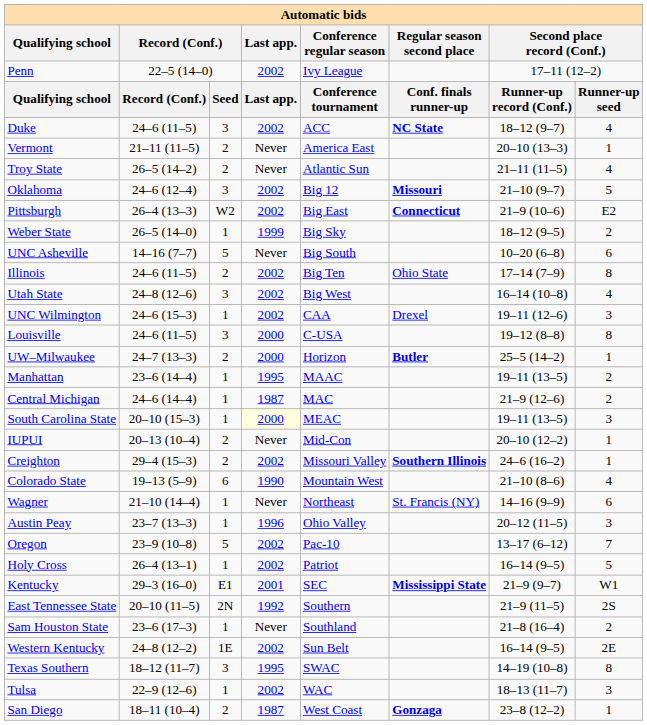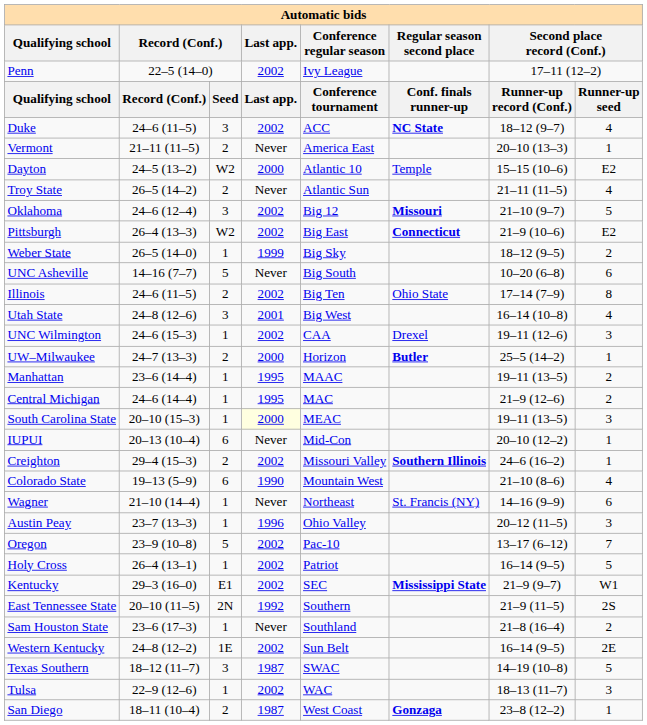 <table class="wikitable">
 <tr>
 <th colspan="8" style="background:#ffdead;">Automatic bids</th>
 </tr>
 <tr>
 <th>Qualifying school</th>
 <th colspan="2">Record (Conf.)</th>
 <th>Last app.</th>
 <th>Conference<br>regular season</th>
 <th>Regular season<br>second place</th>
 <th colspan="2">Second place<br>record (Conf.)</th>
 </tr>
 <tr>
 <td><a href='#'>Penn</a></td>
 <td colspan=2 align=center>22–5 (14–0)</td>
 <td align=center><a href='#'>2002</a></td>
 <td><a href='#'>Ivy League</a></td>
 <td></td>
 <td colspan=2 align=center>17–11 (12–2)</td>
 </tr>
 <tr>
 <th>Qualifying school</th>
 <th>Record (Conf.)</th>
 <th>Seed</th>
 <th>Last app.</th>
 <th>Conference<br>tournament</th>
 <th>Conf. finals<br>runner-up</th>
 <th>Runner-up<br>record (Conf.)</th>
 <th>Runner-up<br>seed</th>
 </tr>
 <tr>
 <td><a href='#'>Duke</a></td>
 <td align=center>24–6 (11–5)</td>
 <td align=center>3</td>
 <td align=center><a href='#'>2002</a></td>
 <td><a href='#'>ACC</a></td>
 <td><strong><a href='#'>NC State</a></strong></td>
 <td align=center>18–12 (9–7)</td>
 <td align=center>4</td>
 </tr>
 <tr>
 <td><a href='#'>Vermont</a></td>
 <td align=center>21–11 (11–5)</td>
 <td align=center>2</td>
 <td align=center>Never</td>
 <td><a href='#'>America East</a></td>
 <td></td>
 <td align=center>20–10 (13–3)</td>
 <td align=center>1</td>
+</tr>
+<tr>
+<td><a href='#'>Dayton</a></td>
+<td align=center>24–5 (13–2)</td>
+<td align=center>W2</td>
+<td align=center><a href='#'>2000</a></td>
+<td><a href='#'>Atlantic 10</a></td>
+<td><a href='#'>Temple</a></td>
+<td align=center>15–15 (10–6)</td>
+<td align=center>E2</td>
 </tr>
 <tr>
 <td><a href='#'>Troy State</a></td>
 <td align=center>26–5 (14–2)</td>
 <td align=center>2</td>
 <td align=center>Never</td>
 <td><a href='#'>Atlantic Sun</a></td>
 <td></td>
 <td align=center>21–11 (11–5)</td>
 <td align=center>4</td>
 </tr>
 <tr>
 <td><a href='#'>Oklahoma</a></td>
 <td align=center>24–6 (12–4)</td>
 <td align=center>3</td>
 <td align=center><a href='#'>2002</a></td>
 <td><a href='#'>Big 12</a></td>
 <td><strong><a href='#'>Missouri</a></strong></td>
 <td align=center>21–10 (9–7)</td>
 <td align=center>5</td>
 </tr>
 <tr>
 <td><a href='#'>Pittsburgh</a></td>
 <td align=center>26–4 (13–3)</td>
 <td align=center>W2</td>
 <td align=center><a href='#'>2002</a></td>
 <td><a href='#'>Big East</a></td>
 <td><strong><a href='#'>Connecticut</a></strong></td>
 <td align=center>21–9 (10–6)</td>
 <td align=center>E2</td>
 </tr>
 <tr>
 <td><a href='#'>Weber State</a></td>
 <td align=center>26–5 (14–0)</td>
 <td align=center>1</td>
 <td align=center><a href='#'>1999</a></td>
 <td><a href='#'>Big Sky</a></td>
 <td></td>
 <td align=center>18–12 (9–5)</td>
 <td align=center>2</td>
 </tr>
 <tr>
 <td><a href='#'>UNC Asheville</a></td>
 <td align=center>14–16 (7–7)</td>
 <td align=center>5</td>
 <td align=center>Never</td>
 <td><a href='#'>Big South</a></td>
 <td></td>
 <td align=center>10–20 (6–8)</td>
 <td align=center>6</td>
 </tr>
 <tr>
 <td><a href='#'>Illinois</a></td>
 <td align=center>24–6 (11–5)</td>
 <td align=center>2</td>
 <td align=center><a href='#'>2002</a></td>
 <td><a href='#'>Big Ten</a></td>
 <td><a href='#'>Ohio State</a></td>
 <td align=center>17–14 (7–9)</td>
 <td align=center>8</td>
 </tr>
 <tr>
 <td><a href='#'>Utah State</a></td>
 <td align=center>24–8 (12–6)</td>
 <td align=center>3</td>
-<td align=center><a href='#'>2002</a></td>
+<td align=center><a href='#'>2001</a></td>
 <td><a href='#'>Big West</a></td>
 <td></td>
 <td align=center>16–14 (10–8)</td>
 <td align=center>4</td>
 </tr>
 <tr>
 <td><a href='#'>UNC Wilmington</a></td>
 <td align=center>24–6 (15–3)</td>
 <td align=center>1</td>
 <td align=center><a href='#'>2002</a></td>
 <td><a href='#'>CAA</a></td>
 <td><a href='#'>Drexel</a></td>
 <td align=center>19–11 (12–6)</td>
 <td align=center>3</td>
-</tr>
-<tr>
-<td><a href='#'>Louisville</a></td>
-<td align=center>24–6 (11–5)</td>
-<td align=center>3</td>
-<td align=center><a href='#'>2000</a></td>
-<td><a href='#'>C-USA</a></td>
-<td></td>
-<td align=center>19–12 (8–8)</td>
-<td align=center>8</td>
 </tr>
 <tr>
 <td><a href='#'>UW–Milwaukee</a></td>
 <td align=center>24–7 (13–3)</td>
 <td align=center>2</td>
 <td align=center><a href='#'>2000</a></td>
 <td><a href='#'>Horizon</a></td>
 <td><strong><a href='#'>Butler</a></strong></td>
 <td align=center>25–5 (14–2)</td>
 <td align=center>1</td>
 </tr>
 <tr>
 <td><a href='#'>Manhattan</a></td>
 <td align=center>23–6 (14–4)</td>
 <td align=center>1</td>
 <td align=center><a href='#'>1995</a></td>
 <td><a href='#'>MAAC</a></td>
 <td></td>
 <td align=center>19–11 (13–5)</td>
 <td align=center>2</td>
 </tr>
 <tr>
 <td><a href='#'>Central Michigan</a></td>
 <td align=center>24–6 (14–4)</td>
 <td align=center>1</td>
-<td align=center><a href='#'>1987</a></td>
+<td align=center><a href='#'>1995</a></td>
 <td><a href='#'>MAC</a></td>
 <td></td>
 <td align=center>21–9 (12–6)</td>
 <td align=center>2</td>
 </tr>
 <tr>
 <td><a href='#'>South Carolina State</a></td>
 <td align=center>20–10 (15–3)</td>
 <td align=center>1</td>
 <td align=center style="background: lightyellow;"><a href='#'>2000</a></td>
 <td><a href='#'>MEAC</a></td>
 <td></td>
 <td align=center>19–11 (13–5)</td>
 <td align=center>3</td>
 </tr>
 <tr>
 <td><a href='#'>IUPUI</a></td>
 <td align=center>20–13 (10–4)</td>
-<td align=center>2</td>
+<td align=center>6</td>
 <td align=center>Never</td>
 <td><a href='#'>Mid-Con</a></td>
 <td></td>
 <td align=center>20–10 (12–2)</td>
 <td align=center>1</td>
 </tr>
 <tr>
 <td><a href='#'>Creighton</a></td>
 <td align=center>29–4 (15–3)</td>
 <td align=center>2</td>
 <td align=center><a href='#'>2002</a></td>
 <td><a href='#'>Missouri Valley</a></td>
 <td><strong><a href='#'>Southern Illinois</a></strong></td>
 <td align=center>24–6 (16–2)</td>
 <td align=center>1</td>
 </tr>
 <tr>
 <td><a href='#'>Colorado State</a></td>
 <td align=center>19–13 (5–9)</td>
 <td align=center>6</td>
 <td align=center><a href='#'>1990</a></td>
 <td><a href='#'>Mountain West</a></td>
 <td></td>
 <td align=center>21–10 (8–6)</td>
 <td align=center>4</td>
 </tr>
 <tr>
 <td><a href='#'>Wagner</a></td>
 <td align=center>21–10 (14–4)</td>
 <td align=center>1</td>
 <td align=center>Never</td>
 <td><a href='#'>Northeast</a></td>
 <td><a href='#'>St. Francis (NY)</a></td>
 <td align=center>14–16 (9–9)</td>
 <td align=center>6</td>
 </tr>
 <tr>
 <td><a href='#'>Austin Peay</a></td>
 <td align=center>23–7 (13–3)</td>
 <td align=center>1</td>
 <td align=center><a href='#'>1996</a></td>
 <td><a href='#'>Ohio Valley</a></td>
 <td></td>
 <td align=center>20–12 (11–5)</td>
 <td align=center>3</td>
 </tr>
 <tr>
 <td><a href='#'>Oregon</a></td>
 <td align=center>23–9 (10–8)</td>
 <td align=center>5</td>
 <td align=center><a href='#'>2002</a></td>
 <td><a href='#'>Pac-10</a></td>
 <td></td>
 <td align=center>13–17 (6–12)</td>
 <td align=center>7</td>
 </tr>
 <tr>
 <td><a href='#'>Holy Cross</a></td>
 <td align=center>26–4 (13–1)</td>
 <td align=center>1</td>
 <td align=center><a href='#'>2002</a></td>
 <td><a href='#'>Patriot</a></td>
 <td></td>
 <td align=center>16–14 (9–5)</td>
 <td align=center>5</td>
 </tr>
 <tr>
 <td><a href='#'>Kentucky</a></td>
 <td align=center>29–3 (16–0)</td>
 <td align=center>E1</td>
-<td align=center><a href='#'>2001</a></td>
+<td align=center><a href='#'>2002</a></td>
 <td><a href='#'>SEC</a></td>
 <td><strong><a href='#'>Mississippi State</a></strong></td>
 <td align=center>21–9 (9–7)</td>
 <td align=center>W1</td>
 </tr>
 <tr>
 <td><a href='#'>East Tennessee State</a></td>
 <td align=center>20–10 (11–5)</td>
 <td align=center>2N</td>
 <td align=center><a href='#'>1992</a></td>
 <td><a href='#'>Southern</a></td>
 <td></td>
 <td align=center>21–9 (11–5)</td>
 <td align=center>2S</td>
 </tr>
 <tr>
 <td><a href='#'>Sam Houston State</a></td>
 <td align=center>23–6 (17–3)</td>
 <td align=center>1</td>
 <td align=center>Never</td>
 <td><a href='#'>Southland</a></td>
 <td></td>
 <td align=center>21–8 (16–4)</td>
 <td align=center>2</td>
 </tr>
 <tr>
 <td><a href='#'>Western Kentucky</a></td>
 <td align=center>24–8 (12–2)</td>
 <td align=center>1E</td>
 <td align=center><a href='#'>2002</a></td>
 <td><a href='#'>Sun Belt</a></td>
 <td></td>
 <td align=center>16–14 (9–5)</td>
 <td align=center>2E</td>
 </tr>
 <tr>
 <td><a href='#'>Texas Southern</a></td>
 <td align=center>18–12 (11–7)</td>
 <td align=center>3</td>
-<td align=center><a href='#'>1995</a></td>
+<td align=center><a href='#'>1987</a></td>
 <td><a href='#'>SWAC</a></td>
 <td></td>
 <td align=center>14–19 (10–8)</td>
-<td align=center>8</td>
+<td align=center>5</td>
 </tr>
 <tr>
 <td><a href='#'>Tulsa</a></td>
 <td align=center>22–9 (12–6)</td>
 <td align=center>1</td>
 <td align=center><a href='#'>2002</a></td>
 <td><a href='#'>WAC</a></td>
 <td></td>
 <td align=center>18–13 (11–7)</td>
 <td align=center>3</td>
 </tr>
 <tr>
 <td><a href='#'>San Diego</a></td>
 <td align=center>18–11 (10–4)</td>
 <td align=center>2</td>
 <td align=center><a href='#'>1987</a></td>
 <td><a href='#'>West Coast</a></td>
 <td><strong><a href='#'>Gonzaga</a></strong></td>
 <td align=center>23–8 (12–2)</td>
 <td align=center>1</td>
 </tr>
 </table>
